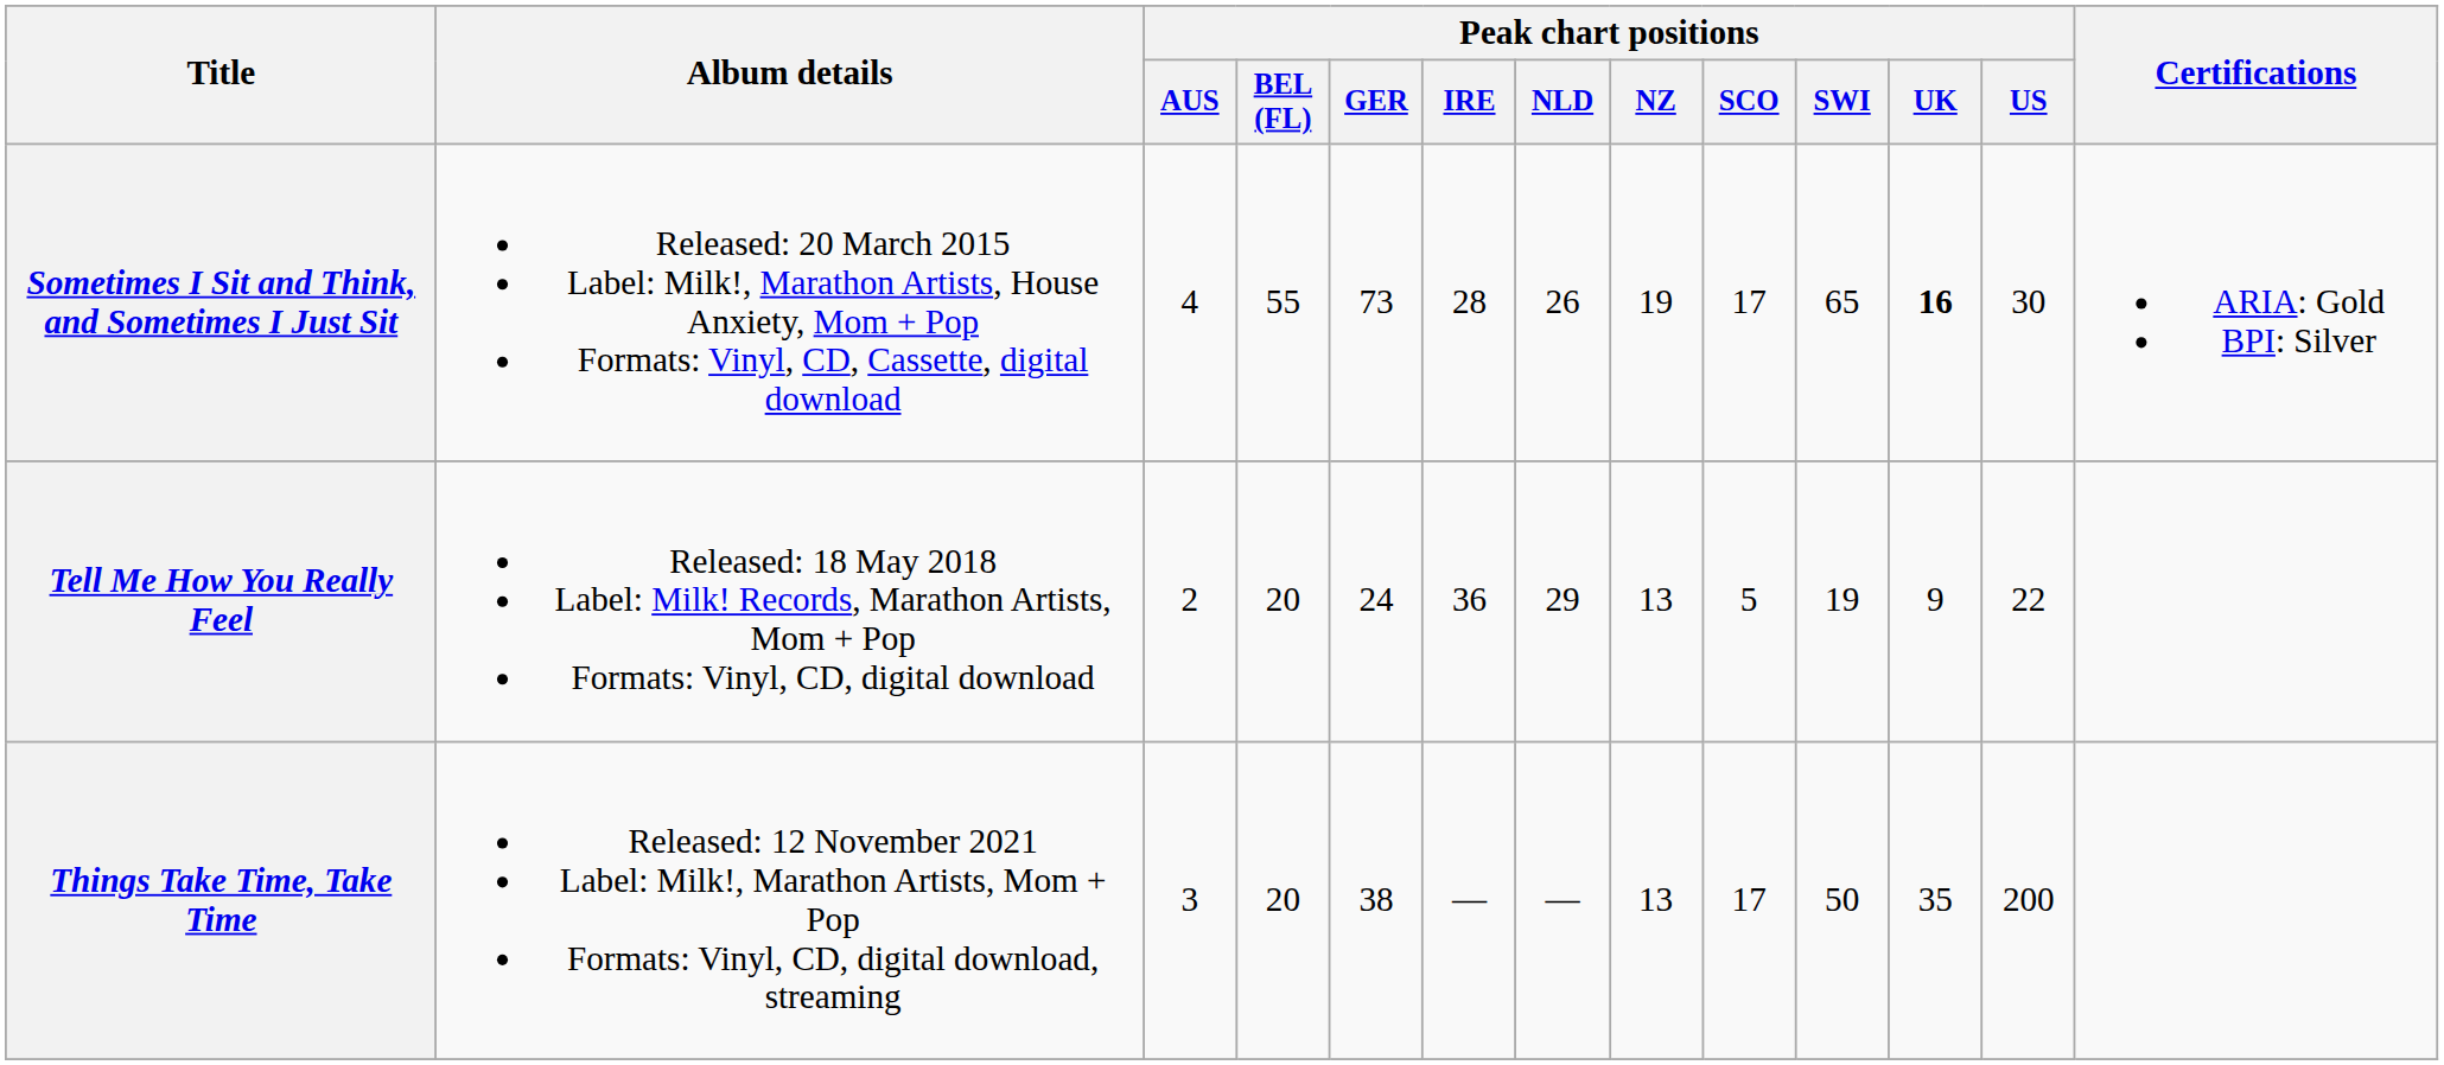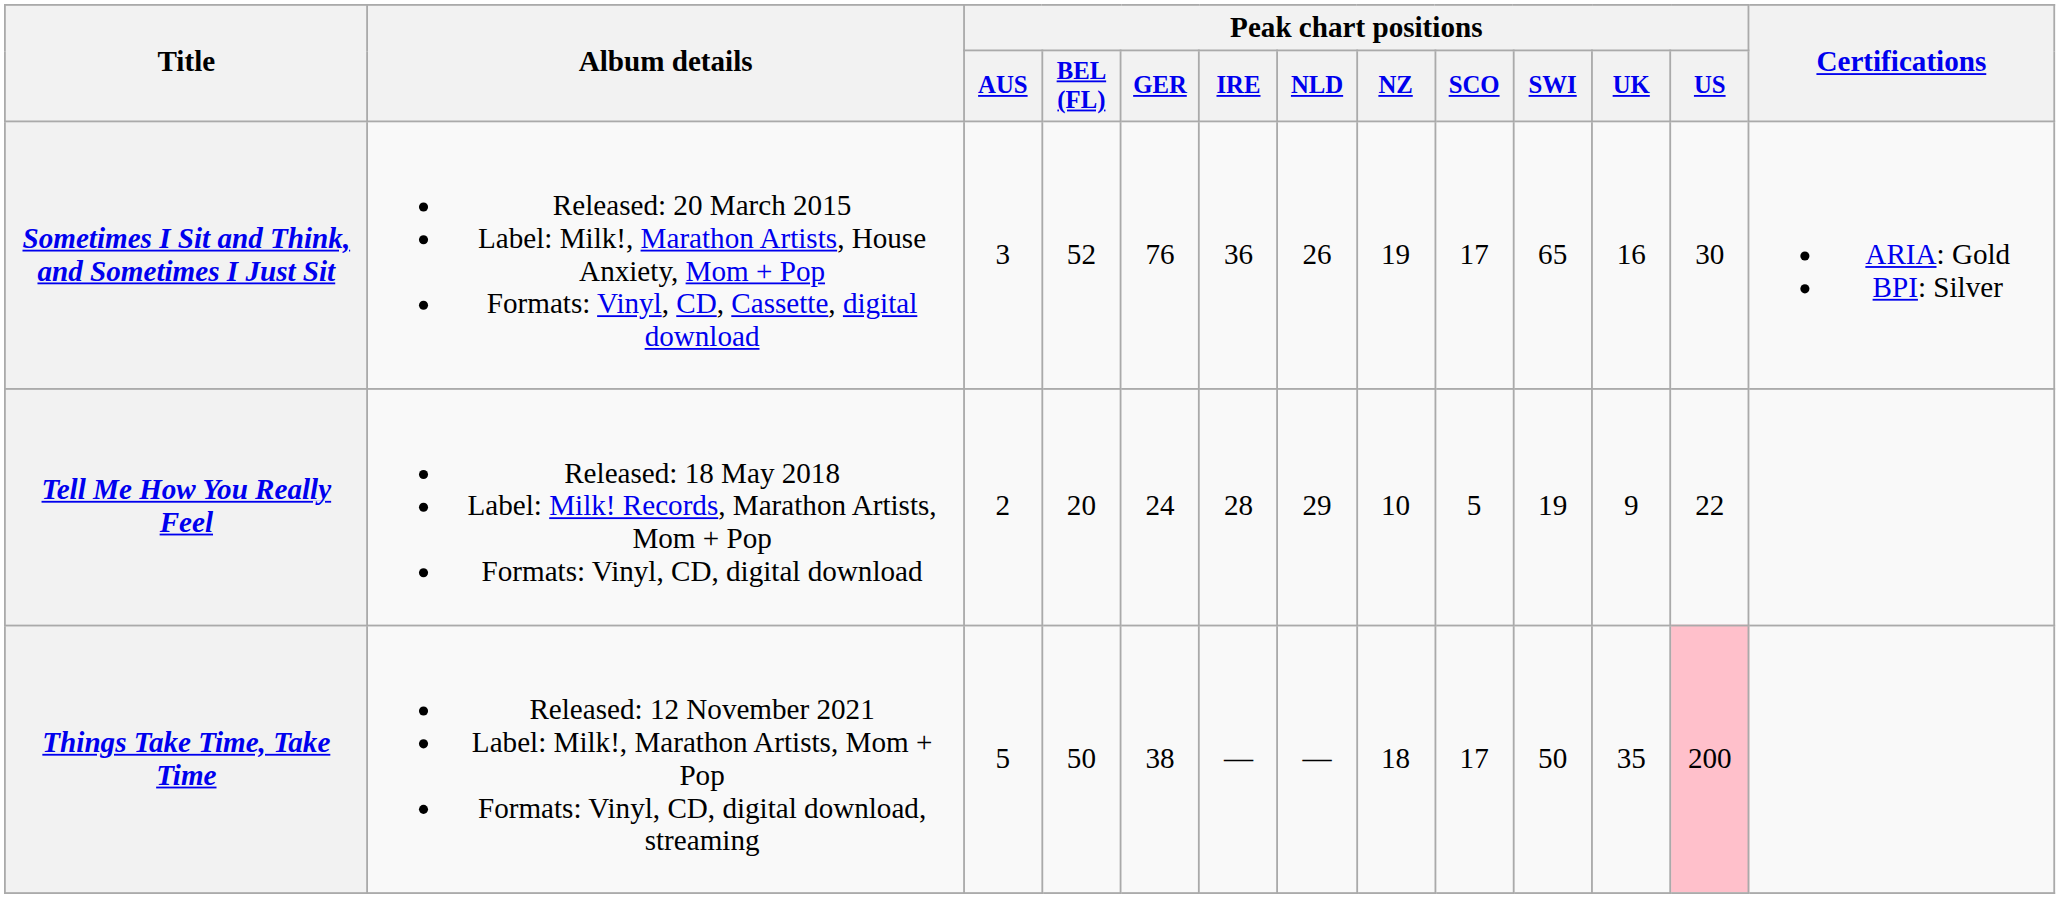 <table class="wikitable plainrowheaders" style="text-align:center;">
 <tr>
 <th scope="col" rowspan="2" style="width:12em;">Title</th>
 <th scope="col" rowspan="2" style="width:20em;">Album details</th>
 <th scope="col" colspan="10">Peak chart positions</th>
 <th scope="col" rowspan="2" style="width:10em;"><a href='#'>Certifications</a></th>
 </tr>
 <tr>
 <th scope="col" style="width:2.7em;font-size:85%;"><a href='#'>AUS</a><br></th>
 <th scope="col" style="width:2.7em;font-size:85%;"><a href='#'>BEL<br>(FL)</a><br></th>
 <th scope="col" style="width:2.7em;font-size:85%;"><a href='#'>GER</a><br></th>
 <th scope="col" style="width:2.7em;font-size:85%;"><a href='#'>IRE</a><br></th>
 <th scope="col" style="width:2.7em;font-size:85%;"><a href='#'>NLD</a><br></th>
 <th scope="col" style="width:2.7em;font-size:85%;"><a href='#'>NZ</a><br></th>
 <th scope="col" style="width:2.7em;font-size:85%;"><a href='#'>SCO</a><br></th>
 <th scope="col" style="width:2.7em;font-size:85%;"><a href='#'>SWI</a><br></th>
 <th scope="col" style="width:2.7em;font-size:85%;"><a href='#'>UK</a><br></th>
 <th scope="col" style="width:2.7em;font-size:85%;"><a href='#'>US</a><br></th>
 </tr>
 <tr>
 <th scope="row"><em><a href='#'>Sometimes I Sit and Think, and Sometimes I Just Sit</a></em></th>
 <td><br><ul><li>Released: 20 March 2015</li><li>Label: Milk!, <a href='#'>Marathon Artists</a>, House Anxiety, <a href='#'>Mom + Pop</a></li><li>Formats: <a href='#'>Vinyl</a>, <a href='#'>CD</a>, <a href='#'>Cassette</a>, <a href='#'>digital download</a></li></ul></td>
-<td>4</td>
-<td>55</td>
-<td>73</td>
-<td>28</td>
+<td>3</td>
+<td>52</td>
+<td>76</td>
+<td>36</td>
 <td>26</td>
 <td>19</td>
 <td>17</td>
 <td>65</td>
-<td><strong>16</strong></td>
+<td>16</td>
 <td>30</td>
 <td><br><ul><li><a href='#'>ARIA</a>: Gold</li><li><a href='#'>BPI</a>: Silver</li></ul></td>
 </tr>
 <tr>
 <th scope="row"><em><a href='#'>Tell Me How You Really Feel</a></em></th>
 <td><br><ul><li>Released: 18 May 2018</li><li>Label: <a href='#'>Milk! Records</a>, Marathon Artists, Mom + Pop</li><li>Formats: Vinyl, CD, digital download</li></ul></td>
 <td>2</td>
 <td>20</td>
 <td>24</td>
-<td>36</td>
+<td>28</td>
 <td>29</td>
-<td>13</td>
+<td>10</td>
 <td>5</td>
 <td>19</td>
 <td>9</td>
 <td>22</td>
 <td></td>
 </tr>
 <tr>
 <th scope="row"><em><a href='#'>Things Take Time, Take Time</a></em></th>
 <td><br><ul><li>Released: 12 November 2021</li><li>Label: Milk!, Marathon Artists, Mom + Pop</li><li>Formats: Vinyl, CD, digital download, streaming</li></ul></td>
-<td>3</td>
-<td>20</td>
+<td>5</td>
+<td>50</td>
 <td>38</td>
 <td>—</td>
 <td>—</td>
-<td>13</td>
+<td>18</td>
 <td>17</td>
 <td>50</td>
 <td>35</td>
-<td>200</td>
+<td style="background: pink;">200</td>
 <td></td>
 </tr>
 </table>
